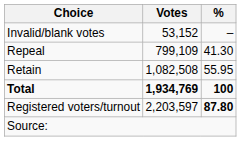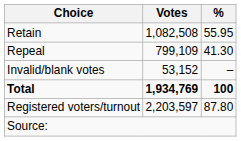 <table class=wikitable style=text-align:right>
 <tr>
 <th>Choice</th>
 <th>Votes</th>
 <th>%</th>
 </tr>
 <tr>
-<td align=left>Invalid/blank votes</td>
-<td>53,152</td>
-<td>–</td>
+<td align=left>Retain</td>
+<td>1,082,508</td>
+<td>55.95</td>
 </tr>
 <tr>
 <td align=left>Repeal</td>
 <td>799,109</td>
 <td>41.30</td>
 </tr>
 <tr>
-<td align=left>Retain</td>
-<td>1,082,508</td>
-<td>55.95</td>
+<td align=left>Invalid/blank votes</td>
+<td>53,152</td>
+<td>–</td>
 </tr>
 <tr>
 <td align=left><strong>Total</strong></td>
 <td><strong>1,934,769</strong></td>
 <td><strong>100</strong></td>
 </tr>
 <tr>
 <td align=left>Registered voters/turnout</td>
 <td>2,203,597</td>
-<td><strong>87.80</strong></td>
+<td>87.80</td>
 </tr>
 <tr>
 <td align=left colspan=3>Source: </td>
 </tr>
 </table>
